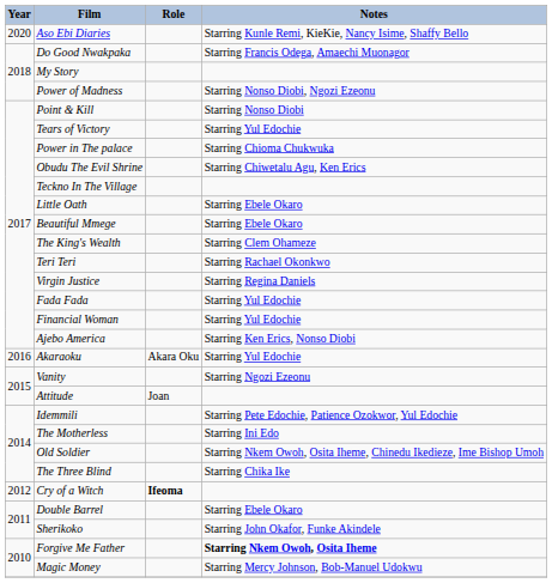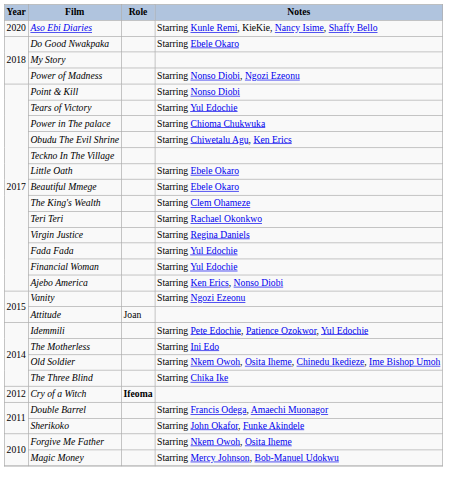 <table class="wikitable" style="font-size:90%;">
 <tr>
 <th style="background:#B0C4DE;">Year</th>
 <th style="background:#B0C4DE;">Film</th>
 <th style="background:#B0C4DE;">Role</th>
 <th style="background:#B0C4DE;">Notes</th>
 </tr>
 <tr>
 <td>2020</td>
 <td><a href='#'><em>Aso Ebi Diaries</em></a></td>
 <td></td>
 <td>Starring <a href='#'>Kunle Remi</a>, KieKie, <a href='#'>Nancy Isime</a>, <a href='#'>Shaffy Bello</a></td>
 </tr>
 <tr>
 <td rowspan="3">2018</td>
 <td><em>Do Good Nwakpaka</em></td>
 <td></td>
-<td>Starring <a href='#'>Francis Odega</a>, <a href='#'>Amaechi Muonagor</a></td>
+<td>Starring <a href='#'>Ebele Okaro</a></td>
 </tr>
 <tr>
 <td><em>My Story</em></td>
 <td></td>
 <td></td>
 </tr>
 <tr>
 <td><em>Power of Madness</em></td>
 <td></td>
 <td>Starring <a href='#'>Nonso Diobi</a>, <a href='#'>Ngozi Ezeonu</a></td>
 </tr>
 <tr>
 <td rowspan="13">2017</td>
 <td><em>Point & Kill</em></td>
 <td></td>
 <td>Starring <a href='#'>Nonso Diobi</a></td>
 </tr>
 <tr>
 <td><em>Tears of Victory</em></td>
 <td></td>
 <td>Starring <a href='#'>Yul Edochie</a></td>
 </tr>
 <tr>
 <td><em>Power in The palace</em></td>
 <td></td>
 <td>Starring <a href='#'>Chioma Chukwuka</a></td>
 </tr>
 <tr>
 <td><em>Obudu The Evil Shrine</em></td>
 <td></td>
 <td>Starring <a href='#'>Chiwetalu Agu</a>, <a href='#'>Ken Erics</a></td>
 </tr>
 <tr>
 <td><em>Teckno In The Village</em></td>
 <td></td>
 <td></td>
 </tr>
 <tr>
 <td><em>Little Oath</em></td>
 <td></td>
 <td>Starring <a href='#'>Ebele Okaro</a></td>
 </tr>
 <tr>
 <td><em>Beautiful Mmege</em></td>
 <td></td>
 <td>Starring <a href='#'>Ebele Okaro</a></td>
 </tr>
 <tr>
 <td><em>The King's Wealth</em></td>
 <td></td>
 <td>Starring <a href='#'>Clem Ohameze</a></td>
 </tr>
 <tr>
 <td><em>Teri Teri</em></td>
 <td></td>
 <td>Starring <a href='#'>Rachael Okonkwo</a></td>
 </tr>
 <tr>
 <td><em>Virgin Justice</em></td>
 <td></td>
 <td>Starring <a href='#'>Regina Daniels</a></td>
 </tr>
 <tr>
 <td><em>Fada Fada</em></td>
 <td></td>
 <td>Starring <a href='#'>Yul Edochie</a></td>
 </tr>
 <tr>
 <td><em>Financial Woman</em></td>
 <td></td>
 <td>Starring <a href='#'>Yul Edochie</a></td>
 </tr>
 <tr>
 <td><em>Ajebo America</em></td>
 <td></td>
 <td>Starring <a href='#'>Ken Erics</a>, <a href='#'>Nonso Diobi</a></td>
 </tr>
 <tr>
-<td rowspan="1">2016</td>
-<td><em>Akaraoku</em></td>
-<td>Akara Oku</td>
-<td>Starring <a href='#'>Yul Edochie</a></td>
-</tr>
-<tr>
 <td rowspan="2">2015</td>
 <td><em>Vanity</em></td>
 <td></td>
 <td>Starring <a href='#'>Ngozi Ezeonu</a></td>
 </tr>
 <tr>
 <td><em>Attitude</em></td>
 <td>Joan</td>
 <td></td>
 </tr>
 <tr>
 <td rowspan="4">2014</td>
 <td><em>Idemmili</em></td>
 <td></td>
 <td>Starring <a href='#'>Pete Edochie</a>, <a href='#'>Patience Ozokwor</a>, <a href='#'>Yul Edochie</a></td>
 </tr>
 <tr>
 <td><em>The Motherless</em></td>
 <td></td>
 <td>Starring <a href='#'>Ini Edo</a></td>
 </tr>
 <tr>
 <td><em>Old Soldier</em></td>
 <td></td>
 <td>Starring <a href='#'>Nkem Owoh</a>, <a href='#'>Osita Iheme</a>, <a href='#'>Chinedu Ikedieze</a>, <a href='#'>Ime Bishop Umoh</a></td>
 </tr>
 <tr>
 <td><em>The Three Blind</em></td>
 <td></td>
 <td>Starring <a href='#'>Chika Ike</a></td>
 </tr>
 <tr>
 <td rowspan="1">2012</td>
 <td><em>Cry of a Witch</em></td>
 <td><strong>Ifeoma</strong></td>
 <td></td>
 </tr>
 <tr>
 <td rowspan="2">2011</td>
 <td><em>Double Barrel</em></td>
 <td></td>
-<td>Starring <a href='#'>Ebele Okaro</a></td>
+<td>Starring <a href='#'>Francis Odega</a>, <a href='#'>Amaechi Muonagor</a></td>
 </tr>
 <tr>
 <td><em>Sherikoko</em></td>
 <td></td>
 <td>Starring <a href='#'>John Okafor</a>, <a href='#'>Funke Akindele</a></td>
 </tr>
 <tr>
 <td rowspan="2">2010</td>
 <td><em>Forgive Me Father</em></td>
 <td></td>
-<td><strong>Starring <a href='#'>Nkem Owoh</a>, <a href='#'>Osita Iheme</a></strong></td>
+<td>Starring <a href='#'>Nkem Owoh</a>, <a href='#'>Osita Iheme</a></td>
 </tr>
 <tr>
 <td><em>Magic Money</em></td>
 <td></td>
 <td>Starring <a href='#'>Mercy Johnson</a>, <a href='#'>Bob-Manuel Udokwu</a></td>
 </tr>
 <tr>
 </tr>
 </table>
